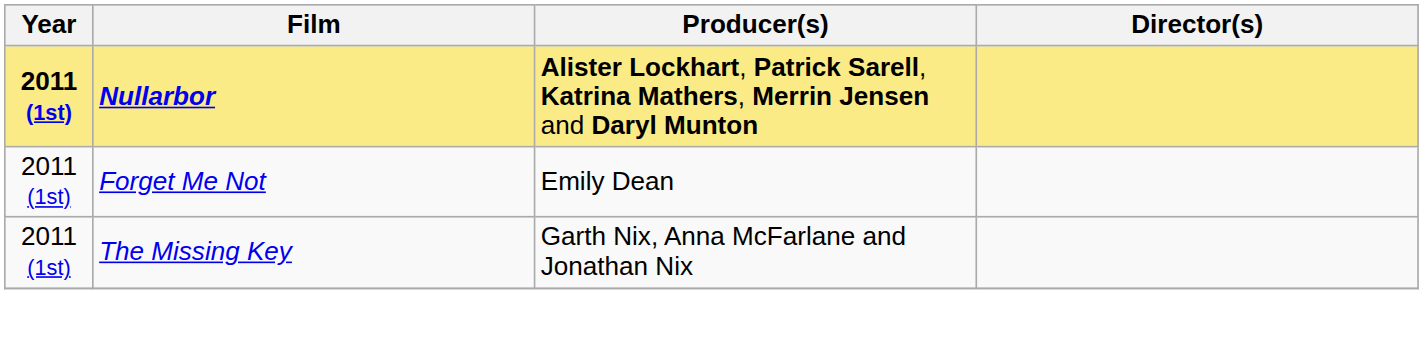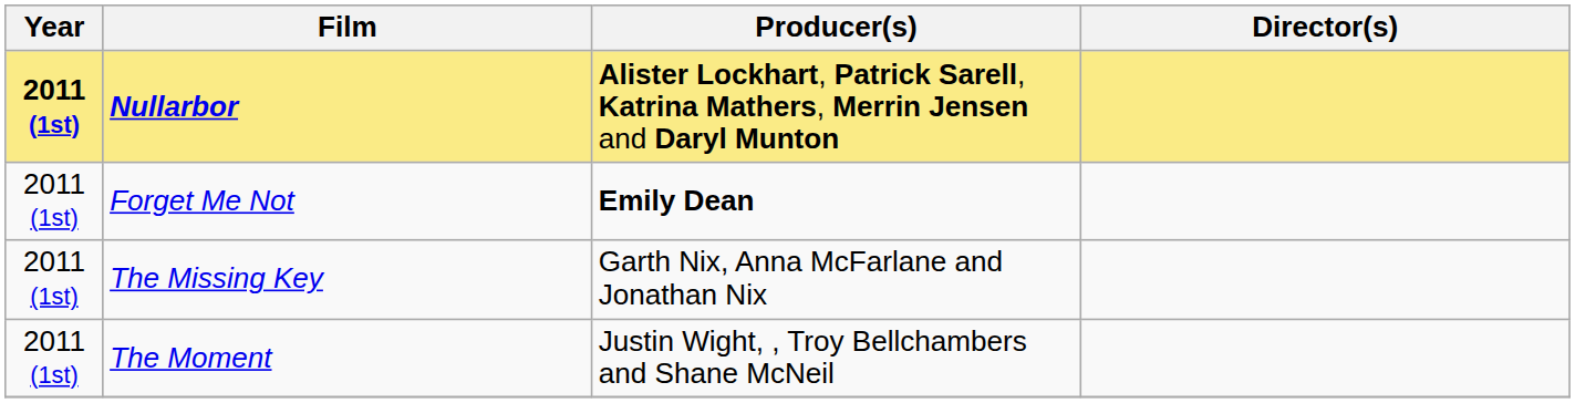 <table class="sortable wikitable">
 <tr>
 <th width="5%">Year</th>
 <th width="25%">Film</th>
 <th width="25%">Producer(s)</th>
 <th width="25%">Director(s)</th>
 </tr>
 <tr style="background:#FAEB86">
 <td align="center"><strong>2011</strong><br><small><strong><a href='#'>(1st)</a></strong></small></td>
 <td><strong><em><a href='#'>Nullarbor</a></em></strong></td>
 <td><strong>Alister Lockhart</strong>, <strong>Patrick Sarell</strong>, <strong>Katrina Mathers</strong>, <strong>Merrin Jensen</strong> and <strong>Daryl Munton</strong></td>
 <td></td>
 </tr>
 <tr>
 <td align="center">2011<br><small><a href='#'>(1st)</a></small></td>
 <td><em><a href='#'>Forget Me Not</a></em></td>
-<td>Emily Dean</td>
+<td><strong>Emily Dean</strong></td>
 <td></td>
 </tr>
 <tr>
 <td align="center">2011<br><small><a href='#'>(1st)</a></small></td>
 <td><em><a href='#'>The Missing Key</a></em></td>
 <td>Garth Nix, Anna McFarlane and Jonathan Nix</td>
 <td></td>
 </tr>
 <tr>
+<td align="center">2011<br><small><a href='#'>(1st)</a></small></td>
+<td><em><a href='#'>The Moment</a></em></td>
+<td>Justin Wight, , Troy Bellchambers and Shane McNeil</td>
+<td></td>
+</tr>
+<tr>
 </tr>
 </table>
